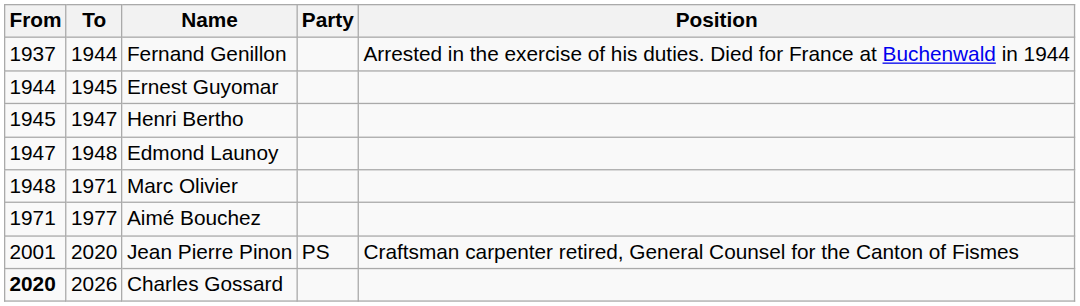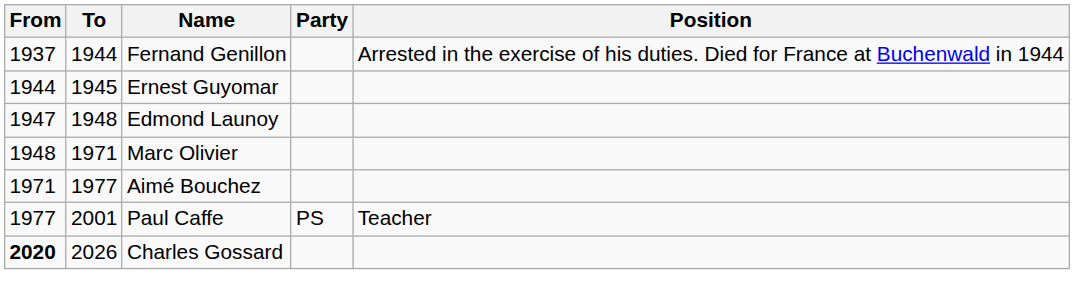 <table class="wikitable">
 <tr>
 <th>From</th>
 <th>To</th>
 <th>Name</th>
 <th>Party</th>
 <th>Position</th>
 </tr>
 <tr>
 <td>1937</td>
 <td>1944</td>
 <td>Fernand Genillon</td>
 <td></td>
 <td>Arrested in the exercise of his duties. Died for France at <a href='#'>Buchenwald</a> in 1944</td>
 </tr>
 <tr>
 <td>1944</td>
 <td>1945</td>
 <td>Ernest Guyomar</td>
-<td></td>
-<td></td>
-</tr>
-<tr>
-<td>1945</td>
-<td>1947</td>
-<td>Henri Bertho</td>
 <td></td>
 <td></td>
 </tr>
 <tr>
 <td>1947</td>
 <td>1948</td>
 <td>Edmond Launoy</td>
 <td></td>
 <td></td>
 </tr>
 <tr>
 <td>1948</td>
 <td>1971</td>
 <td>Marc Olivier</td>
 <td></td>
 <td></td>
 </tr>
 <tr>
 <td>1971</td>
 <td>1977</td>
 <td>Aimé Bouchez</td>
 <td></td>
 <td></td>
 </tr>
 <tr>
+<td>1977</td>
 <td>2001</td>
-<td>2020</td>
-<td>Jean Pierre Pinon</td>
+<td>Paul Caffe</td>
 <td>PS</td>
-<td>Craftsman carpenter retired, General Counsel for the Canton of Fismes</td>
+<td>Teacher</td>
 </tr>
 <tr>
 <td><strong>2020</strong></td>
 <td>2026</td>
 <td>Charles Gossard</td>
 <td></td>
 <td></td>
 </tr>
 </table>
